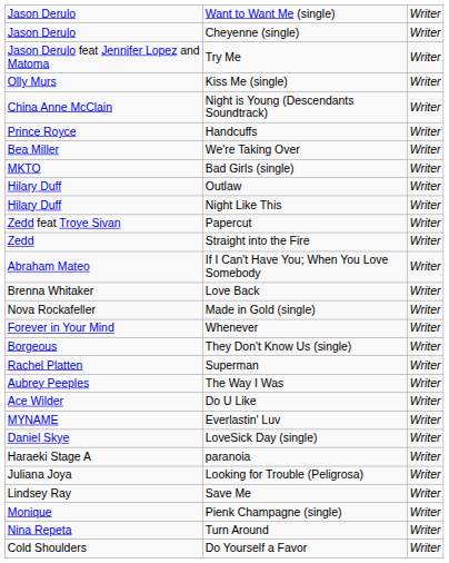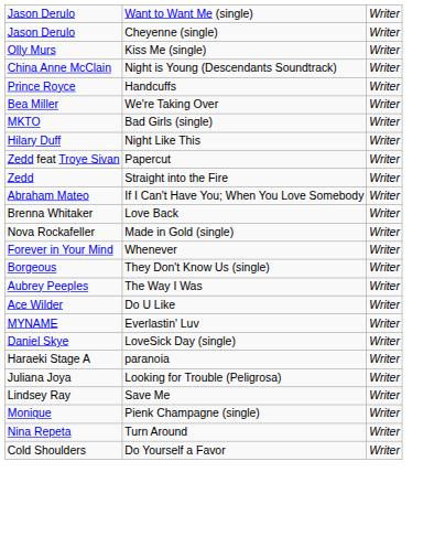 <table class="wikitable">
 <tr>
 <td><a href='#'>Jason Derulo</a></td>
 <td><a href='#'>Want to Want Me</a> (single)</td>
 <td><em>Writer</em></td>
 </tr>
 <tr>
 <td><a href='#'>Jason Derulo</a></td>
 <td>Cheyenne (single)</td>
-<td><em>Writer</em></td>
-</tr>
-<tr>
-<td><a href='#'>Jason Derulo</a> feat <a href='#'>Jennifer Lopez</a> and <a href='#'>Matoma</a></td>
-<td>Try Me</td>
 <td><em>Writer</em></td>
 </tr>
 <tr>
 <td><a href='#'>Olly Murs</a></td>
 <td>Kiss Me (single)</td>
 <td><em>Writer</em></td>
 </tr>
 <tr>
 <td><a href='#'>China Anne McClain</a></td>
 <td>Night is Young (Descendants Soundtrack)</td>
 <td><em>Writer</em></td>
 </tr>
 <tr>
 <td><a href='#'>Prince Royce</a></td>
 <td>Handcuffs</td>
 <td><em>Writer</em></td>
 </tr>
 <tr>
 <td><a href='#'>Bea Miller</a></td>
 <td>We're Taking Over</td>
 <td><em>Writer</em></td>
 </tr>
 <tr>
 <td><a href='#'>MKTO</a></td>
 <td>Bad Girls (single)</td>
-<td><em>Writer</em></td>
-</tr>
-<tr>
-<td><a href='#'>Hilary Duff</a></td>
-<td>Outlaw</td>
 <td><em>Writer</em></td>
 </tr>
 <tr>
 <td><a href='#'>Hilary Duff</a></td>
 <td>Night Like This</td>
 <td><em>Writer</em></td>
 </tr>
 <tr>
 <td><a href='#'>Zedd</a> feat <a href='#'>Troye Sivan</a></td>
 <td>Papercut</td>
 <td><em>Writer</em></td>
 </tr>
 <tr>
 <td><a href='#'>Zedd</a></td>
 <td>Straight into the Fire</td>
 <td><em>Writer</em></td>
 </tr>
 <tr>
 <td><a href='#'>Abraham Mateo</a></td>
 <td>If I Can't Have You; When You Love Somebody</td>
 <td><em>Writer</em></td>
 </tr>
 <tr>
 <td>Brenna Whitaker</td>
 <td>Love Back</td>
 <td><em>Writer</em></td>
 </tr>
 <tr>
 <td>Nova Rockafeller</td>
 <td>Made in Gold (single)</td>
 <td><em>Writer</em></td>
 </tr>
 <tr>
 <td><a href='#'>Forever in Your Mind</a></td>
 <td>Whenever</td>
 <td><em>Writer</em></td>
 </tr>
 <tr>
 <td><a href='#'>Borgeous</a></td>
 <td>They Don't Know Us (single)</td>
-<td><em>Writer</em></td>
-</tr>
-<tr>
-<td><a href='#'>Rachel Platten</a></td>
-<td>Superman</td>
 <td><em>Writer</em></td>
 </tr>
 <tr>
 <td><a href='#'>Aubrey Peeples</a></td>
 <td>The Way I Was</td>
 <td><em>Writer</em></td>
 </tr>
 <tr>
 <td><a href='#'>Ace Wilder</a></td>
 <td>Do U Like</td>
 <td><em>Writer</em></td>
 </tr>
 <tr>
 <td><a href='#'>MYNAME</a></td>
 <td>Everlastin' Luv</td>
 <td><em>Writer</em></td>
 </tr>
 <tr>
 <td><a href='#'>Daniel Skye</a></td>
 <td>LoveSick Day (single)</td>
 <td><em>Writer</em></td>
 </tr>
 <tr>
 <td>Haraeki Stage A</td>
 <td>paranoia</td>
 <td><em>Writer</em></td>
 </tr>
 <tr>
 <td>Juliana Joya</td>
 <td>Looking for Trouble (Peligrosa)</td>
 <td><em>Writer</em></td>
 </tr>
 <tr>
 <td>Lindsey Ray</td>
 <td>Save Me</td>
 <td><em>Writer</em></td>
 </tr>
 <tr>
 <td><a href='#'>Monique</a></td>
 <td>Pienk Champagne (single)</td>
 <td><em>Writer</em></td>
 </tr>
 <tr>
 <td><a href='#'>Nina Repeta</a></td>
 <td>Turn Around</td>
 <td><em>Writer</em></td>
 </tr>
 <tr>
 <td>Cold Shoulders</td>
 <td>Do Yourself a Favor</td>
 <td><em>Writer</em></td>
 </tr>
 </table>
